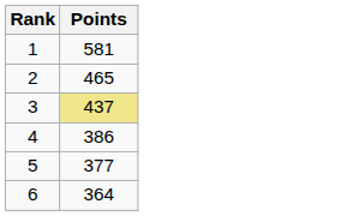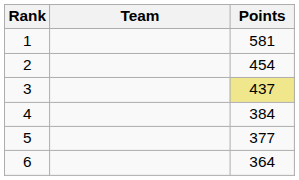 <table class="wikitable" style="text-align:center;">
 <tr>
 <th width=40>Rank</th>
+<th width=180>Team</th>
 <th width=60>Points</th>
 </tr>
 <tr>
 <td>1</td>
+<td align=left></td>
 <td>581</td>
 </tr>
 <tr>
 <td>2</td>
-<td>465</td>
+<td align=left></td>
+<td>454</td>
 </tr>
 <tr>
 <td>3</td>
+<td align=left></td>
 <td style="background: khaki;">437</td>
 </tr>
 <tr>
 <td>4</td>
-<td>386</td>
+<td align=left></td>
+<td>384</td>
 </tr>
 <tr>
 <td>5</td>
+<td align=left></td>
 <td>377</td>
 </tr>
 <tr>
 <td>6</td>
+<td align=left></td>
 <td>364</td>
 </tr>
 </table>
